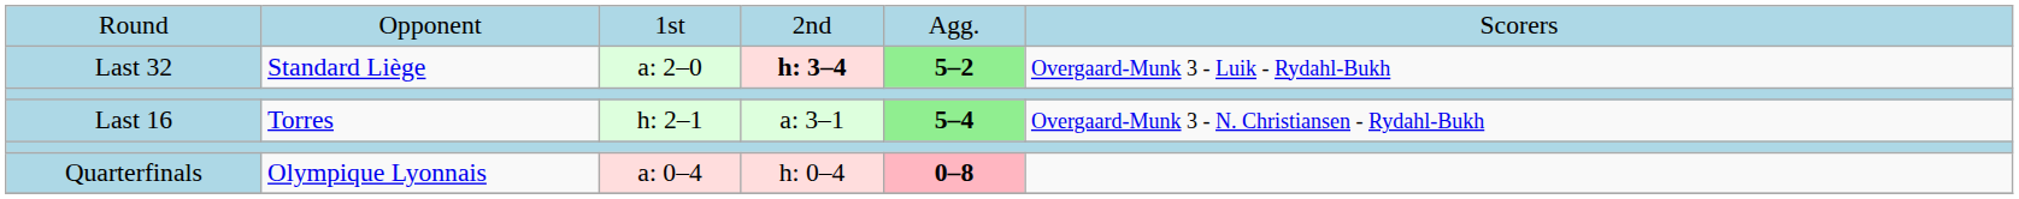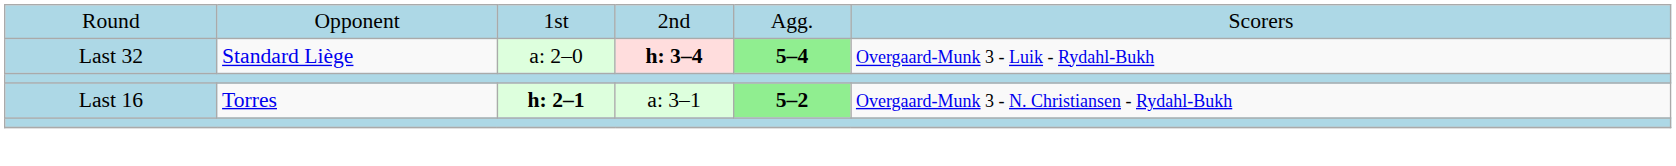 <table class="wikitable" style="text-align:center">
 <tr bgcolor=lightblue>
 <td width=150px>Round</td>
 <td width=200px>Opponent</td>
 <td width=80px>1st</td>
 <td width=80px>2nd</td>
 <td width=80px>Agg.</td>
 <td width=600px>Scorers</td>
 </tr>
 <tr>
 <td bgcolor=lightblue>Last 32</td>
 <td align=left> <a href='#'>Standard Liège</a></td>
 <td bgcolor="#ddffdd">a: 2–0</td>
 <td bgcolor="#ffdddd"><strong>h: 3–4</strong></td>
-<td bgcolor=lightgreen><strong>5–2</strong></td>
+<td bgcolor=lightgreen><strong>5–4</strong></td>
 <td align=left><small><a href='#'>Overgaard-Munk</a> 3 - <a href='#'>Luik</a> - <a href='#'>Rydahl-Bukh</a></small></td>
 </tr>
 <tr bgcolor=lightblue>
 <td colspan=6></td>
 </tr>
 <tr>
 <td bgcolor=lightblue>Last 16</td>
 <td align=left> <a href='#'>Torres</a></td>
-<td bgcolor="#ddffdd">h: 2–1</td>
+<td bgcolor="#ddffdd"><strong>h: 2–1</strong></td>
 <td bgcolor="#ddffdd">a: 3–1</td>
-<td bgcolor=lightgreen><strong>5–4</strong></td>
+<td bgcolor=lightgreen><strong>5–2</strong></td>
 <td align=left><small><a href='#'>Overgaard-Munk</a> 3 - <a href='#'>N. Christiansen</a> - <a href='#'>Rydahl-Bukh</a></small></td>
 </tr>
 <tr bgcolor=lightblue>
 <td colspan=6></td>
 </tr>
 <tr>
-<td bgcolor=lightblue>Quarterfinals</td>
-<td align=left> <a href='#'>Olympique Lyonnais</a></td>
-<td bgcolor="#ffdddd">a: 0–4</td>
-<td bgcolor="#ffdddd">h: 0–4</td>
-<td bgcolor=lightpink><strong>0–8</strong></td>
-<td align=left></td>
-</tr>
-<tr>
 </tr>
 </table>
